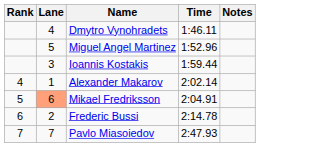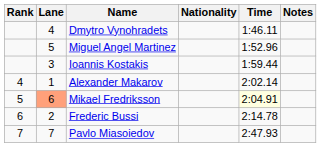 <table class="wikitable sortable" style="text-align:center">
 <tr>
 <th>Rank</th>
 <th>Lane</th>
 <th>Name</th>
+<th>Nationality</th>
 <th>Time</th>
 <th>Notes</th>
 </tr>
 <tr>
 <td></td>
 <td>4</td>
 <td align=left><a href='#'>Dmytro Vynohradets</a></td>
+<td align=left></td>
 <td>1:46.11</td>
 <td></td>
 </tr>
 <tr>
 <td></td>
 <td>5</td>
 <td align=left><a href='#'>Miguel Angel Martinez</a></td>
+<td align=left></td>
 <td>1:52.96</td>
 <td></td>
 </tr>
 <tr>
 <td></td>
 <td>3</td>
 <td align=left><a href='#'>Ioannis Kostakis</a></td>
+<td align=left></td>
 <td>1:59.44</td>
 <td></td>
 </tr>
 <tr>
 <td>4</td>
 <td>1</td>
 <td align=left><a href='#'>Alexander Makarov</a></td>
+<td align=left></td>
 <td>2:02.14</td>
 <td></td>
 </tr>
 <tr>
 <td>5</td>
 <td style="background: lightsalmon;">6</td>
 <td align=left><a href='#'>Mikael Fredriksson</a></td>
-<td>2:04.91</td>
+<td align=left></td>
+<td style="background: lightyellow;">2:04.91</td>
 <td></td>
 </tr>
 <tr>
 <td>6</td>
 <td>2</td>
 <td align=left><a href='#'>Frederic Bussi</a></td>
+<td align=left></td>
 <td>2:14.78</td>
 <td></td>
 </tr>
 <tr>
 <td>7</td>
 <td>7</td>
 <td align=left><a href='#'>Pavlo Miasoiedov</a></td>
+<td align=left></td>
 <td>2:47.93</td>
 <td></td>
 </tr>
 </table>
